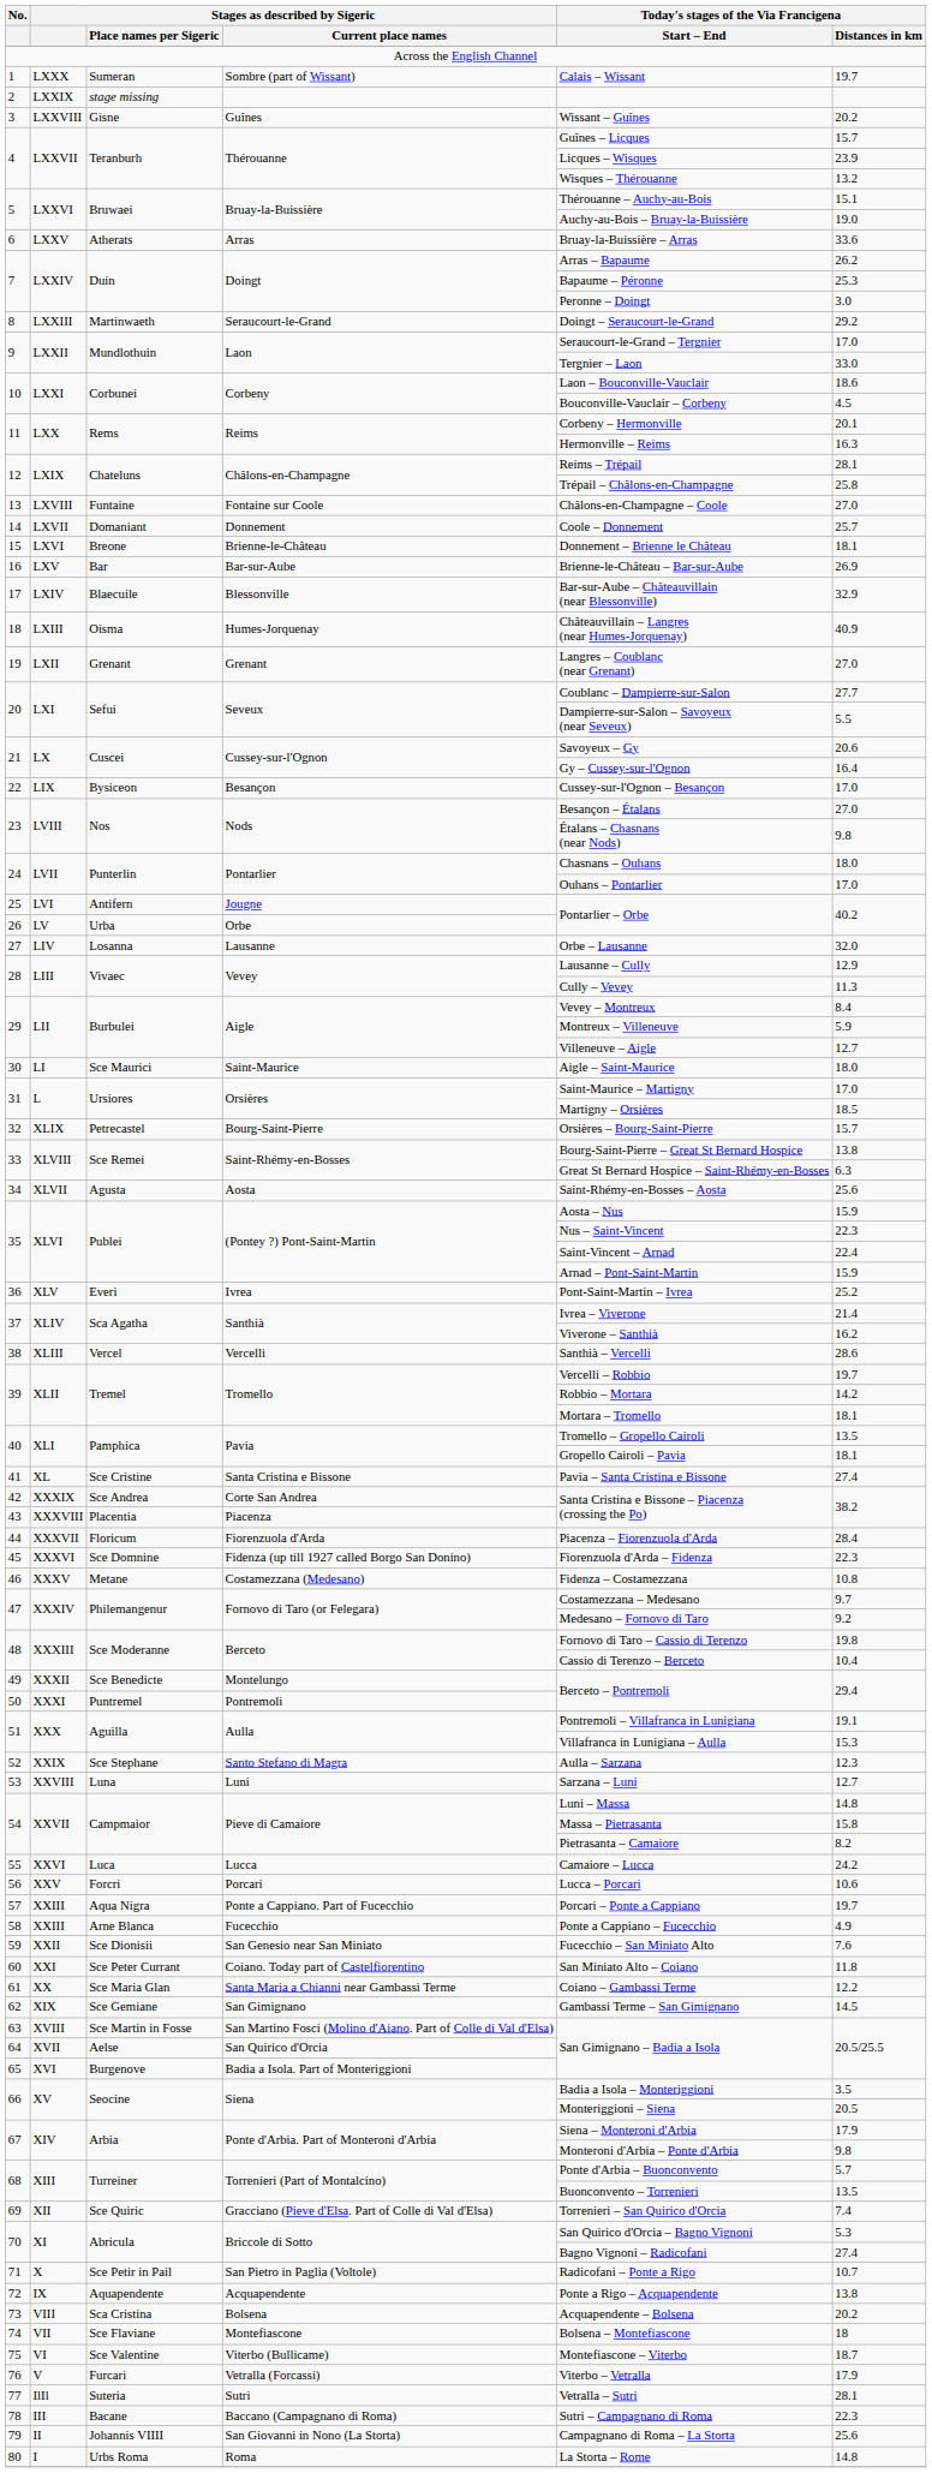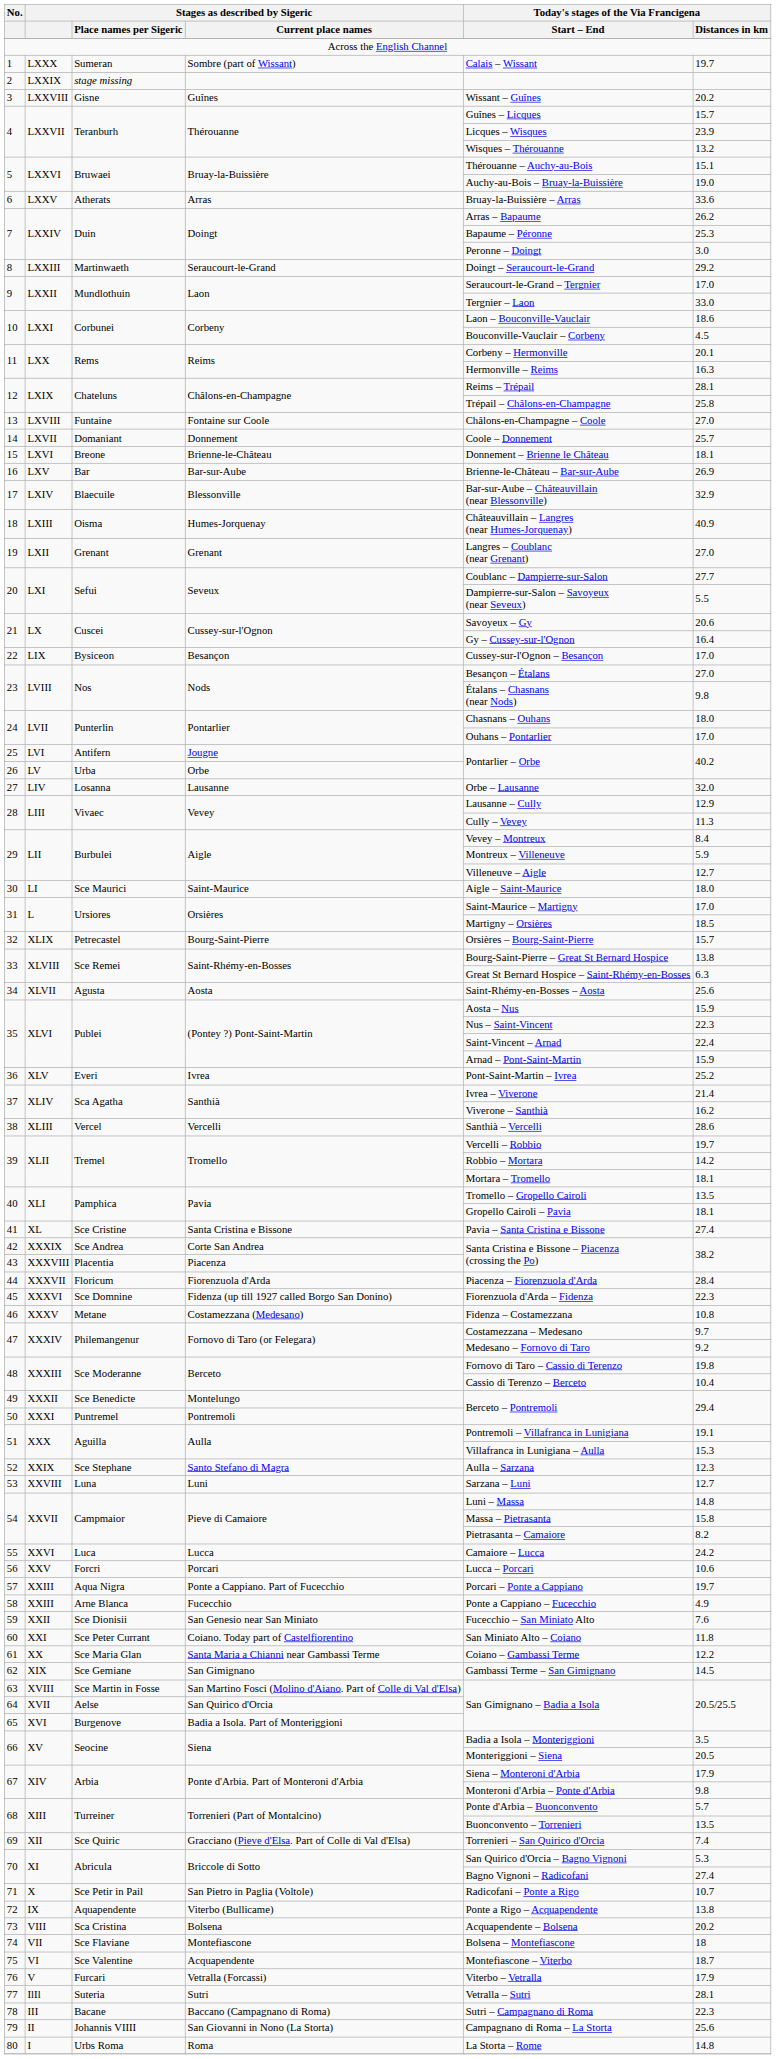 <table class="wikitable">
 <tr>
 <th>No.</th>
 <th colspan="3" style="text-align:center">Stages as described by Sigeric</th>
 <th colspan="2" style="text-align:center">Today's stages of the Via Francigena</th>
 </tr>
 <tr>
 <th></th>
 <th></th>
 <th>Place names per Sigeric</th>
 <th>Current place names</th>
 <th>Start – End</th>
 <th>Distances in km</th>
 </tr>
 <tr>
 </tr>
 <tr ||not specified ||||||>
 </tr>
 <tr>
 <td colspan="6" style="text-align:center">Across the <a href='#'>English Channel</a></td>
 </tr>
 <tr>
 <td>1</td>
 <td>LXXX</td>
 <td>Sumeran</td>
 <td>Sombre (part of <a href='#'>Wissant</a>)</td>
 <td><a href='#'>Calais</a> – <a href='#'>Wissant</a></td>
 <td>19.7</td>
 </tr>
 <tr>
 <td>2</td>
 <td>LXXIX</td>
 <td><em>stage missing</em></td>
 <td></td>
 <td></td>
 <td></td>
 </tr>
 <tr>
 <td>3</td>
 <td>LXXVIII</td>
 <td>Gisne</td>
 <td>Guînes</td>
 <td>Wissant – <a href='#'>Guînes</a></td>
 <td>20.2</td>
 </tr>
 <tr>
 <td rowspan="3">4</td>
 <td rowspan="3">LXXVII</td>
 <td rowspan="3">Teranburh</td>
 <td rowspan="3">Thérouanne</td>
 <td>Guînes – <a href='#'>Licques</a></td>
 <td>15.7</td>
 </tr>
 <tr>
 <td>Licques – <a href='#'>Wisques</a></td>
 <td>23.9</td>
 </tr>
 <tr>
 <td>Wisques – <a href='#'>Thérouanne</a></td>
 <td>13.2</td>
 </tr>
 <tr>
 <td rowspan="2">5</td>
 <td rowspan="2">LXXVI</td>
 <td rowspan="2">Bruwaei</td>
 <td rowspan="2">Bruay-la-Buissière</td>
 <td>Thérouanne – <a href='#'>Auchy-au-Bois</a></td>
 <td>15.1</td>
 </tr>
 <tr>
 <td>Auchy-au-Bois – <a href='#'>Bruay-la-Buissière</a></td>
 <td>19.0</td>
 </tr>
 <tr>
 <td>6</td>
 <td>LXXV</td>
 <td>Atherats</td>
 <td>Arras</td>
 <td>Bruay-la-Buissière – <a href='#'>Arras</a></td>
 <td>33.6</td>
 </tr>
 <tr>
 <td rowspan="3">7</td>
 <td rowspan="3">LXXIV</td>
 <td rowspan="3">Duin</td>
 <td rowspan="3">Doingt</td>
 <td>Arras – <a href='#'>Bapaume</a></td>
 <td>26.2</td>
 </tr>
 <tr>
 <td>Bapaume – <a href='#'>Péronne</a></td>
 <td>25.3</td>
 </tr>
 <tr>
 <td>Peronne – <a href='#'>Doingt</a></td>
 <td>3.0</td>
 </tr>
 <tr>
 <td>8</td>
 <td>LXXIII</td>
 <td>Martinwaeth</td>
 <td>Seraucourt-le-Grand</td>
 <td>Doingt – <a href='#'>Seraucourt-le-Grand</a></td>
 <td>29.2</td>
 </tr>
 <tr>
 <td rowspan="2">9</td>
 <td rowspan="2">LXXII</td>
 <td rowspan="2">Mundlothuin</td>
 <td rowspan="2">Laon</td>
 <td>Seraucourt-le-Grand – <a href='#'>Tergnier</a></td>
 <td>17.0</td>
 </tr>
 <tr>
 <td>Tergnier – <a href='#'>Laon</a></td>
 <td>33.0</td>
 </tr>
 <tr>
 <td rowspan="2">10</td>
 <td rowspan="2">LXXI</td>
 <td rowspan="2">Corbunei</td>
 <td rowspan="2">Corbeny</td>
 <td>Laon – <a href='#'>Bouconville-Vauclair</a></td>
 <td>18.6</td>
 </tr>
 <tr>
 <td>Bouconville-Vauclair – <a href='#'>Corbeny</a></td>
 <td>4.5</td>
 </tr>
 <tr>
 <td rowspan="2">11</td>
 <td rowspan="2">LXX</td>
 <td rowspan="2">Rems</td>
 <td rowspan="2">Reims</td>
 <td>Corbeny – <a href='#'>Hermonville</a></td>
 <td>20.1</td>
 </tr>
 <tr>
 <td>Hermonville – <a href='#'>Reims</a></td>
 <td>16.3</td>
 </tr>
 <tr>
 <td rowspan="2">12</td>
 <td rowspan="2">LXIX</td>
 <td rowspan="2">Chateluns</td>
 <td rowspan="2">Châlons-en-Champagne</td>
 <td>Reims – <a href='#'>Trépail</a></td>
 <td>28.1</td>
 </tr>
 <tr>
 <td>Trépail – <a href='#'>Châlons-en-Champagne</a></td>
 <td>25.8</td>
 </tr>
 <tr>
 <td>13</td>
 <td>LXVIII</td>
 <td>Funtaine</td>
 <td>Fontaine sur Coole</td>
 <td>Châlons-en-Champagne – <a href='#'>Coole</a></td>
 <td>27.0</td>
 </tr>
 <tr>
 <td>14</td>
 <td>LXVII</td>
 <td>Domaniant</td>
 <td>Donnement</td>
 <td>Coole – <a href='#'>Donnement</a></td>
 <td>25.7</td>
 </tr>
 <tr>
 <td>15</td>
 <td>LXVI</td>
 <td>Breone</td>
 <td>Brienne-le-Château</td>
 <td>Donnement – <a href='#'>Brienne le Château</a></td>
 <td>18.1</td>
 </tr>
 <tr>
 <td>16</td>
 <td>LXV</td>
 <td>Bar</td>
 <td>Bar-sur-Aube</td>
 <td>Brienne-le-Château – <a href='#'>Bar-sur-Aube</a></td>
 <td>26.9</td>
 </tr>
 <tr>
 <td>17</td>
 <td>LXIV</td>
 <td>Blaecuile</td>
 <td>Blessonville</td>
 <td>Bar-sur-Aube – <a href='#'>Châteauvillain</a><br> (near <a href='#'>Blessonville</a>)</td>
 <td>32.9</td>
 </tr>
 <tr>
 <td>18</td>
 <td>LXIII</td>
 <td>Oisma</td>
 <td>Humes-Jorquenay</td>
 <td>Châteauvillain – <a href='#'>Langres</a><br> (near <a href='#'>Humes-Jorquenay</a>)</td>
 <td>40.9</td>
 </tr>
 <tr>
 <td>19</td>
 <td>LXII</td>
 <td>Grenant</td>
 <td>Grenant</td>
 <td>Langres – <a href='#'>Coublanc</a><br> (near <a href='#'>Grenant</a>)</td>
 <td>27.0</td>
 </tr>
 <tr>
 <td rowspan="2">20</td>
 <td rowspan="2">LXI</td>
 <td rowspan="2">Sefui</td>
 <td rowspan="2">Seveux</td>
 <td>Coublanc – <a href='#'>Dampierre-sur-Salon</a></td>
 <td>27.7</td>
 </tr>
 <tr>
 <td>Dampierre-sur-Salon – <a href='#'>Savoyeux</a><br> (near <a href='#'>Seveux</a>)</td>
 <td>5.5</td>
 </tr>
 <tr>
 <td rowspan="2">21</td>
 <td rowspan="2">LX</td>
 <td rowspan="2">Cuscei</td>
 <td rowspan="2">Cussey-sur-l'Ognon</td>
 <td>Savoyeux – <a href='#'>Gy</a></td>
 <td>20.6</td>
 </tr>
 <tr>
 <td>Gy – <a href='#'>Cussey-sur-l'Ognon</a></td>
 <td>16.4</td>
 </tr>
 <tr>
 <td>22</td>
 <td>LIX</td>
 <td>Bysiceon</td>
 <td>Besançon</td>
 <td>Cussey-sur-l'Ognon – <a href='#'>Besançon</a></td>
 <td>17.0</td>
 </tr>
 <tr>
 <td rowspan="2">23</td>
 <td rowspan="2">LVIII</td>
 <td rowspan="2">Nos</td>
 <td rowspan="2">Nods</td>
 <td>Besançon – <a href='#'>Étalans</a></td>
 <td>27.0</td>
 </tr>
 <tr>
 <td>Étalans – <a href='#'>Chasnans</a><br> (near <a href='#'>Nods</a>)</td>
 <td>9.8</td>
 </tr>
 <tr>
 <td rowspan="2">24</td>
 <td rowspan="2">LVII</td>
 <td rowspan="2">Punterlin</td>
 <td rowspan="2">Pontarlier</td>
 <td>Chasnans – <a href='#'>Ouhans</a></td>
 <td>18.0</td>
 </tr>
 <tr>
 <td>Ouhans – <a href='#'>Pontarlier</a></td>
 <td>17.0</td>
 </tr>
 <tr>
 <td>25</td>
 <td>LVI</td>
 <td>Antifern</td>
 <td><a href='#'>Jougne</a></td>
 <td rowspan="2">Pontarlier – <a href='#'>Orbe</a></td>
 <td rowspan="2">40.2</td>
 </tr>
 <tr>
 <td>26</td>
 <td>LV</td>
 <td>Urba</td>
 <td>Orbe</td>
 </tr>
 <tr>
 <td>27</td>
 <td>LIV</td>
 <td>Losanna</td>
 <td>Lausanne</td>
 <td>Orbe – <a href='#'>Lausanne</a></td>
 <td>32.0</td>
 </tr>
 <tr>
 <td rowspan="2">28</td>
 <td rowspan="2">LIII</td>
 <td rowspan="2">Vivaec</td>
 <td rowspan="2">Vevey</td>
 <td>Lausanne – <a href='#'>Cully</a></td>
 <td>12.9</td>
 </tr>
 <tr>
 <td>Cully – <a href='#'>Vevey</a></td>
 <td>11.3</td>
 </tr>
 <tr>
 <td rowspan="3">29</td>
 <td rowspan="3">LII</td>
 <td rowspan="3">Burbulei</td>
 <td rowspan="3">Aigle</td>
 <td>Vevey – <a href='#'>Montreux</a></td>
 <td>8.4</td>
 </tr>
 <tr>
 <td>Montreux – <a href='#'>Villeneuve</a></td>
 <td>5.9</td>
 </tr>
 <tr>
 <td>Villeneuve – <a href='#'>Aigle</a></td>
 <td>12.7</td>
 </tr>
 <tr>
 <td>30</td>
 <td>LI</td>
 <td>Sce Maurici</td>
 <td>Saint-Maurice</td>
 <td>Aigle – <a href='#'>Saint-Maurice</a></td>
 <td>18.0</td>
 </tr>
 <tr>
 <td rowspan="2">31</td>
 <td rowspan="2">L</td>
 <td rowspan="2">Ursiores</td>
 <td rowspan="2">Orsières</td>
 <td>Saint-Maurice – <a href='#'>Martigny</a></td>
 <td>17.0</td>
 </tr>
 <tr>
 <td>Martigny – <a href='#'>Orsières</a></td>
 <td>18.5</td>
 </tr>
 <tr>
 <td>32</td>
 <td>XLIX</td>
 <td>Petrecastel</td>
 <td>Bourg-Saint-Pierre</td>
 <td>Orsières – <a href='#'>Bourg-Saint-Pierre</a></td>
 <td>15.7</td>
 </tr>
 <tr>
 <td rowspan="2">33</td>
 <td rowspan="2">XLVIII</td>
 <td rowspan="2">Sce Remei</td>
 <td rowspan="2">Saint-Rhémy-en-Bosses</td>
 <td>Bourg-Saint-Pierre – <a href='#'>Great St Bernard Hospice</a></td>
 <td>13.8</td>
 </tr>
 <tr>
 <td>Great St Bernard Hospice – <a href='#'>Saint-Rhémy-en-Bosses</a></td>
 <td>6.3</td>
 </tr>
 <tr>
 <td>34</td>
 <td>XLVII</td>
 <td>Agusta</td>
 <td>Aosta</td>
 <td>Saint-Rhémy-en-Bosses – <a href='#'>Aosta</a></td>
 <td>25.6</td>
 </tr>
 <tr>
 <td rowspan="4">35</td>
 <td rowspan="4">XLVI</td>
 <td rowspan="4">Publei</td>
 <td rowspan="4">(Pontey ?) Pont-Saint-Martin</td>
 <td>Aosta – <a href='#'>Nus</a></td>
 <td>15.9</td>
 </tr>
 <tr>
 <td>Nus – <a href='#'>Saint-Vincent</a></td>
 <td>22.3</td>
 </tr>
 <tr>
 <td>Saint-Vincent – <a href='#'>Arnad</a></td>
 <td>22.4</td>
 </tr>
 <tr>
 <td>Arnad – <a href='#'>Pont-Saint-Martin</a></td>
 <td>15.9</td>
 </tr>
 <tr>
 <td>36</td>
 <td>XLV</td>
 <td>Everi</td>
 <td>Ivrea</td>
 <td>Pont-Saint-Martin – <a href='#'>Ivrea</a></td>
 <td>25.2</td>
 </tr>
 <tr>
 <td rowspan="2">37</td>
 <td rowspan="2">XLIV</td>
 <td rowspan="2">Sca Agatha</td>
 <td rowspan="2">Santhià</td>
 <td>Ivrea – <a href='#'>Viverone</a></td>
 <td>21.4</td>
 </tr>
 <tr>
 <td>Viverone – <a href='#'>Santhià</a></td>
 <td>16.2</td>
 </tr>
 <tr>
 <td>38</td>
 <td>XLIII</td>
 <td>Vercel</td>
 <td>Vercelli</td>
 <td>Santhià – <a href='#'>Vercelli</a></td>
 <td>28.6</td>
 </tr>
 <tr>
 <td rowspan="3">39</td>
 <td rowspan="3">XLII</td>
 <td rowspan="3">Tremel</td>
 <td rowspan="3">Tromello</td>
 <td>Vercelli – <a href='#'>Robbio</a></td>
 <td>19.7</td>
 </tr>
 <tr>
 <td>Robbio – <a href='#'>Mortara</a></td>
 <td>14.2</td>
 </tr>
 <tr>
 <td>Mortara – <a href='#'>Tromello</a></td>
 <td>18.1</td>
 </tr>
 <tr>
 <td rowspan="2">40</td>
 <td rowspan="2">XLI</td>
 <td rowspan="2">Pamphica</td>
 <td rowspan="2">Pavia</td>
 <td>Tromello – <a href='#'>Gropello Cairoli</a></td>
 <td>13.5</td>
 </tr>
 <tr>
 <td>Gropello Cairoli – <a href='#'>Pavia</a></td>
 <td>18.1</td>
 </tr>
 <tr>
 <td>41</td>
 <td>XL</td>
 <td>Sce Cristine</td>
 <td>Santa Cristina e Bissone</td>
 <td>Pavia – <a href='#'>Santa Cristina e Bissone</a></td>
 <td>27.4</td>
 </tr>
 <tr>
 <td>42</td>
 <td>XXXIX</td>
 <td>Sce Andrea</td>
 <td>Corte San Andrea</td>
 <td rowspan="2">Santa Cristina e Bissone – <a href='#'>Piacenza</a><br> (crossing the <a href='#'>Po</a>)</td>
 <td rowspan="2">38.2</td>
 </tr>
 <tr>
 <td>43</td>
 <td>XXXVIII</td>
 <td>Placentia</td>
 <td>Piacenza</td>
 </tr>
 <tr>
 <td>44</td>
 <td>XXXVII</td>
 <td>Floricum</td>
 <td>Fiorenzuola d'Arda</td>
 <td>Piacenza – <a href='#'>Fiorenzuola d'Arda</a></td>
 <td>28.4</td>
 </tr>
 <tr>
 <td>45</td>
 <td>XXXVI</td>
 <td>Sce Domnine</td>
 <td>Fidenza (up till 1927 called Borgo San Donino)</td>
 <td>Fiorenzuola d'Arda – <a href='#'>Fidenza</a></td>
 <td>22.3</td>
 </tr>
 <tr>
 <td>46</td>
 <td>XXXV</td>
 <td>Metane</td>
 <td>Costamezzana (<a href='#'>Medesano</a>)</td>
 <td>Fidenza – Costamezzana</td>
 <td>10.8</td>
 </tr>
 <tr>
 <td rowspan="2">47</td>
 <td rowspan="2">XXXIV</td>
 <td rowspan="2">Philemangenur</td>
 <td rowspan="2">Fornovo di Taro (or Felegara)</td>
 <td>Costamezzana – Medesano</td>
 <td>9.7</td>
 </tr>
 <tr>
 <td>Medesano – <a href='#'>Fornovo di Taro</a></td>
 <td>9.2</td>
 </tr>
 <tr>
 <td rowspan="2">48</td>
 <td rowspan="2">XXXIII</td>
 <td rowspan="2">Sce Moderanne</td>
 <td rowspan="2">Berceto</td>
 <td>Fornovo di Taro – <a href='#'>Cassio di Terenzo</a></td>
 <td>19.8</td>
 </tr>
 <tr>
 <td>Cassio di Terenzo – <a href='#'>Berceto</a></td>
 <td>10.4</td>
 </tr>
 <tr>
 <td>49</td>
 <td>XXXII</td>
 <td>Sce Benedicte</td>
 <td>Montelungo</td>
 <td rowspan="2">Berceto – <a href='#'>Pontremoli</a></td>
 <td rowspan="2">29.4</td>
 </tr>
 <tr>
 <td>50</td>
 <td>XXXI</td>
 <td>Puntremel</td>
 <td>Pontremoli</td>
 </tr>
 <tr>
 <td rowspan="2">51</td>
 <td rowspan="2">XXX</td>
 <td rowspan="2">Aguilla</td>
 <td rowspan="2">Aulla</td>
 <td>Pontremoli – <a href='#'>Villafranca in Lunigiana</a></td>
 <td>19.1</td>
 </tr>
 <tr>
 <td>Villafranca in Lunigiana – <a href='#'>Aulla</a></td>
 <td>15.3</td>
 </tr>
 <tr>
 <td>52</td>
 <td>XXIX</td>
 <td>Sce Stephane</td>
 <td><a href='#'>Santo Stefano di Magra</a></td>
 <td>Aulla – <a href='#'>Sarzana</a></td>
 <td>12.3</td>
 </tr>
 <tr>
 <td>53</td>
 <td>XXVIII</td>
 <td>Luna</td>
 <td>Luni</td>
 <td>Sarzana – <a href='#'>Luni</a></td>
 <td>12.7</td>
 </tr>
 <tr>
 <td rowspan="3">54</td>
 <td rowspan="3">XXVII</td>
 <td rowspan="3">Campmaior</td>
 <td rowspan="3">Pieve di Camaiore</td>
 <td>Luni – <a href='#'>Massa</a></td>
 <td>14.8</td>
 </tr>
 <tr>
 <td>Massa – <a href='#'>Pietrasanta</a></td>
 <td>15.8</td>
 </tr>
 <tr>
 <td>Pietrasanta – <a href='#'>Camaiore</a></td>
 <td>8.2</td>
 </tr>
 <tr>
 <td>55</td>
 <td>XXVI</td>
 <td>Luca</td>
 <td>Lucca</td>
 <td>Camaiore – <a href='#'>Lucca</a></td>
 <td>24.2</td>
 </tr>
 <tr>
 <td>56</td>
 <td>XXV</td>
 <td>Forcri</td>
 <td>Porcari</td>
 <td>Lucca – <a href='#'>Porcari</a></td>
 <td>10.6</td>
 </tr>
 <tr>
 <td>57</td>
 <td>XXIII</td>
 <td>Aqua Nigra</td>
 <td>Ponte a Cappiano. Part of Fucecchio</td>
 <td>Porcari – <a href='#'>Ponte a Cappiano</a></td>
 <td>19.7</td>
 </tr>
 <tr>
 <td>58</td>
 <td>XXIII</td>
 <td>Arne Blanca</td>
 <td>Fucecchio</td>
 <td>Ponte a Cappiano – <a href='#'>Fucecchio</a></td>
 <td>4.9</td>
 </tr>
 <tr>
 <td>59</td>
 <td>XXII</td>
 <td>Sce Dionisii</td>
 <td>San Genesio near San Miniato</td>
 <td>Fucecchio – <a href='#'>San Miniato</a> Alto</td>
 <td>7.6</td>
 </tr>
 <tr>
 <td>60</td>
 <td>XXI</td>
 <td>Sce Peter Currant</td>
 <td>Coiano. Today part of <a href='#'>Castelfiorentino</a></td>
 <td>San Miniato Alto – <a href='#'>Coiano</a></td>
 <td>11.8</td>
 </tr>
 <tr>
 <td>61</td>
 <td>XX</td>
 <td>Sce Maria Glan</td>
 <td><a href='#'>Santa Maria a Chianni</a> near Gambassi Terme</td>
 <td>Coiano – <a href='#'>Gambassi Terme</a></td>
 <td>12.2</td>
 </tr>
 <tr>
 <td>62</td>
 <td>XIX</td>
 <td>Sce Gemiane</td>
 <td>San Gimignano</td>
 <td>Gambassi Terme – <a href='#'>San Gimignano</a></td>
 <td>14.5</td>
 </tr>
 <tr>
 <td>63</td>
 <td>XVIII</td>
 <td>Sce Martin in Fosse</td>
 <td>San Martino Fosci (<a href='#'>Molino d'Aiano</a>. Part of <a href='#'>Colle di Val d'Elsa</a>)</td>
 <td rowspan="3">San Gimignano – <a href='#'>Badia a Isola</a></td>
 <td rowspan="3">20.5/25.5</td>
 </tr>
 <tr>
 <td>64</td>
 <td>XVII</td>
 <td>Aelse</td>
 <td>San Quirico d'Orcia</td>
 </tr>
 <tr>
 <td>65</td>
 <td>XVI</td>
 <td>Burgenove</td>
 <td>Badia a Isola. Part of Monteriggioni</td>
 </tr>
 <tr>
 <td rowspan="2">66</td>
 <td rowspan="2">XV</td>
 <td rowspan="2">Seocine</td>
 <td rowspan="2">Siena</td>
 <td>Badia a Isola – <a href='#'>Monteriggioni</a></td>
 <td>3.5</td>
 </tr>
 <tr>
 <td>Monteriggioni – <a href='#'>Siena</a></td>
 <td>20.5</td>
 </tr>
 <tr>
 <td rowspan="2">67</td>
 <td rowspan="2">XIV</td>
 <td rowspan="2">Arbia</td>
 <td rowspan="2">Ponte d'Arbia. Part of Monteroni d'Arbia</td>
 <td>Siena – <a href='#'>Monteroni d'Arbia</a></td>
 <td>17.9</td>
 </tr>
 <tr>
 <td>Monteroni d'Arbia – <a href='#'>Ponte d'Arbia</a></td>
 <td>9.8</td>
 </tr>
 <tr>
 <td rowspan="2">68</td>
 <td rowspan="2">XIII</td>
 <td rowspan="2">Turreiner</td>
 <td rowspan="2">Torrenieri (Part of Montalcino)</td>
 <td>Ponte d'Arbia – <a href='#'>Buonconvento</a></td>
 <td>5.7</td>
 </tr>
 <tr>
 <td>Buonconvento – <a href='#'>Torrenieri</a></td>
 <td>13.5</td>
 </tr>
 <tr>
 <td>69</td>
 <td>XII</td>
 <td>Sce Quiric</td>
 <td>Gracciano (<a href='#'>Pieve d'Elsa</a>. Part of Colle di Val d'Elsa)</td>
 <td>Torrenieri – <a href='#'>San Quirico d'Orcia</a></td>
 <td>7.4</td>
 </tr>
 <tr>
 <td rowspan="2">70</td>
 <td rowspan="2">XI</td>
 <td rowspan="2">Abricula</td>
 <td rowspan="2">Briccole di Sotto</td>
 <td>San Quirico d'Orcia – <a href='#'>Bagno Vignoni</a></td>
 <td>5.3</td>
 </tr>
 <tr>
 <td>Bagno Vignoni – <a href='#'>Radicofani</a></td>
 <td>27.4</td>
 </tr>
 <tr>
 <td>71</td>
 <td>X</td>
 <td>Sce Petir in Pail</td>
 <td>San Pietro in Paglia (Voltole)</td>
 <td>Radicofani – <a href='#'>Ponte a Rigo</a></td>
 <td>10.7</td>
 </tr>
 <tr>
 <td>72</td>
 <td>IX</td>
 <td>Aquapendente</td>
-<td>Acquapendente</td>
+<td>Viterbo (Bullicame)</td>
 <td>Ponte a Rigo – <a href='#'>Acquapendente</a></td>
 <td>13.8</td>
 </tr>
 <tr>
 <td>73</td>
 <td>VIII</td>
 <td>Sca Cristina</td>
 <td>Bolsena</td>
 <td>Acquapendente – <a href='#'>Bolsena</a></td>
 <td>20.2</td>
 </tr>
 <tr>
 <td>74</td>
 <td>VII</td>
 <td>Sce Flaviane</td>
 <td>Montefiascone</td>
 <td>Bolsena – <a href='#'>Montefiascone</a></td>
 <td>18</td>
 </tr>
 <tr>
 <td>75</td>
 <td>VI</td>
 <td>Sce Valentine</td>
-<td>Viterbo (Bullicame)</td>
+<td>Acquapendente</td>
 <td>Montefiascone – <a href='#'>Viterbo</a></td>
 <td>18.7</td>
 </tr>
 <tr>
 <td>76</td>
 <td>V</td>
 <td>Furcari</td>
 <td>Vetralla (Forcassi)</td>
 <td>Viterbo – <a href='#'>Vetralla</a></td>
 <td>17.9</td>
 </tr>
 <tr>
 <td>77</td>
 <td>IlIl</td>
 <td>Suteria</td>
 <td>Sutri</td>
 <td>Vetralla – <a href='#'>Sutri</a></td>
 <td>28.1</td>
 </tr>
 <tr>
 <td>78</td>
 <td>III</td>
 <td>Bacane</td>
 <td>Baccano (Campagnano di Roma)</td>
 <td>Sutri – <a href='#'>Campagnano di Roma</a></td>
 <td>22.3</td>
 </tr>
 <tr>
 <td>79</td>
 <td>II</td>
 <td>Johannis VIIII</td>
 <td>San Giovanni in Nono (La Storta)</td>
 <td>Campagnano di Roma – <a href='#'>La Storta</a></td>
 <td>25.6</td>
 </tr>
 <tr>
 <td>80</td>
 <td>I</td>
 <td>Urbs Roma</td>
 <td>Roma</td>
 <td>La Storta – <a href='#'>Rome</a></td>
 <td>14.8</td>
 </tr>
 <tr>
 </tr>
 </table>
